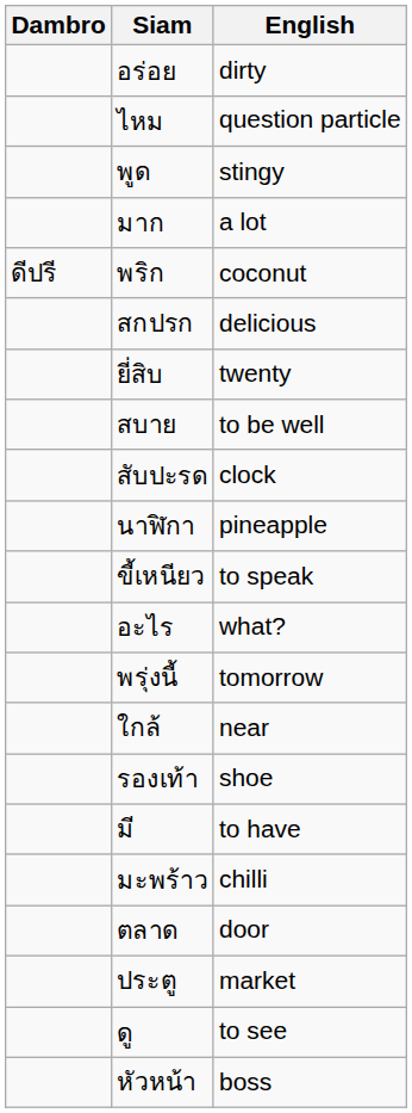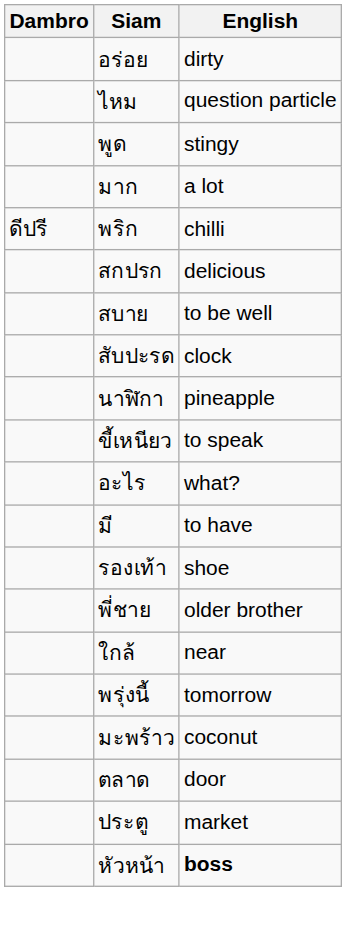 <table class="wikitable">
 <tr>
 <th>Dambro</th>
 <th>Siam</th>
 <th>English</th>
 </tr>
 <tr>
 <td><br></td>
 <td>อร่อย<br></td>
 <td>dirty</td>
 </tr>
 <tr>
 <td><br></td>
 <td>ไหม<br></td>
 <td>question particle</td>
 </tr>
 <tr>
 <td><br></td>
 <td>พูด<br></td>
 <td>stingy</td>
 </tr>
 <tr>
 <td><br></td>
 <td>มาก<br></td>
 <td>a lot</td>
 </tr>
 <tr>
 <td>ดีปรี<br></td>
 <td>พริก<br></td>
-<td>coconut</td>
+<td>chilli</td>
 </tr>
 <tr>
 <td><br></td>
 <td>สกปรก<br></td>
 <td>delicious</td>
-</tr>
-<tr>
-<td><br></td>
-<td>ยี่สิบ<br></td>
-<td>twenty</td>
 </tr>
 <tr>
 <td><br></td>
 <td>สบาย<br></td>
 <td>to be well</td>
 </tr>
 <tr>
 <td><br></td>
 <td>สับปะรด<br></td>
 <td>clock</td>
 </tr>
 <tr>
 <td><br></td>
 <td>นาฬิกา<br></td>
 <td>pineapple</td>
 </tr>
 <tr>
 <td><br></td>
 <td>ขี้เหนียว<br></td>
 <td>to speak</td>
 </tr>
 <tr>
 <td><br></td>
 <td>อะไร<br></td>
 <td>what?</td>
 </tr>
 <tr>
 <td><br></td>
-<td>พรุ่งนี้<br></td>
-<td>tomorrow</td>
+<td>มี<br></td>
+<td>to have</td>
+</tr>
+<tr>
+<td><br></td>
+<td>รองเท้า<br></td>
+<td>shoe</td>
+</tr>
+<tr>
+<td><br></td>
+<td>พี่ชาย<br></td>
+<td>older brother</td>
 </tr>
 <tr>
 <td><br></td>
 <td>ใกล้<br></td>
 <td>near</td>
 </tr>
 <tr>
 <td><br></td>
-<td>รองเท้า<br></td>
-<td>shoe</td>
-</tr>
-<tr>
-<td><br></td>
-<td>มี<br></td>
-<td>to have</td>
+<td>พรุ่งนี้<br></td>
+<td>tomorrow</td>
 </tr>
 <tr>
 <td><br></td>
 <td>มะพร้าว<br></td>
-<td>chilli</td>
+<td>coconut</td>
 </tr>
 <tr>
 <td><br></td>
 <td>ตลาด<br></td>
 <td>door</td>
 </tr>
 <tr>
 <td><br></td>
 <td>ประตู<br></td>
 <td>market</td>
 </tr>
 <tr>
 <td><br></td>
-<td>ดู<br></td>
-<td>to see</td>
-</tr>
-<tr>
-<td><br></td>
 <td>หัวหน้า<br></td>
-<td>boss</td>
+<td><strong>boss</strong></td>
 </tr>
 </table>
